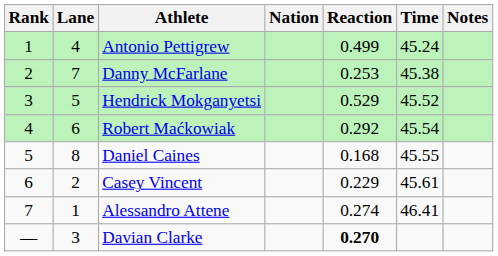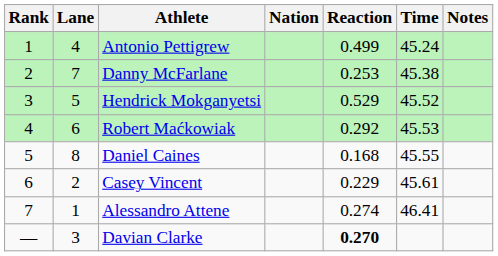 <table class="wikitable sortable" style="text-align:center">
 <tr>
 <th>Rank</th>
 <th>Lane</th>
 <th>Athlete</th>
 <th>Nation</th>
 <th>Reaction</th>
 <th>Time</th>
 <th>Notes</th>
 </tr>
 <tr bgcolor = "bbf3bb">
 <td align="center">1</td>
 <td align="center">4</td>
 <td align="left"><a href='#'>Antonio Pettigrew</a></td>
 <td align="left"></td>
 <td align="center">0.499</td>
 <td align="center">45.24</td>
 <td></td>
 </tr>
 <tr bgcolor = "bbf3bb">
 <td align="center">2</td>
 <td align="center">7</td>
 <td align="left"><a href='#'>Danny McFarlane</a></td>
 <td align="left"></td>
 <td align="center">0.253</td>
 <td align="center">45.38</td>
 <td></td>
 </tr>
 <tr bgcolor = "bbf3bb">
 <td align="center">3</td>
 <td align="center">5</td>
 <td align="left"><a href='#'>Hendrick Mokganyetsi</a></td>
 <td align="left"></td>
 <td align="center">0.529</td>
 <td align="center">45.52</td>
 <td></td>
 </tr>
 <tr bgcolor = "bbf3bb">
 <td align="center">4</td>
 <td align="center">6</td>
 <td align="left"><a href='#'>Robert Maćkowiak</a></td>
 <td align="left"></td>
 <td align="center">0.292</td>
-<td align="center">45.54</td>
+<td align="center">45.53</td>
 <td></td>
 </tr>
 <tr>
 <td align="center">5</td>
 <td align="center">8</td>
 <td align="left"><a href='#'>Daniel Caines</a></td>
 <td align="left"></td>
 <td align="center">0.168</td>
 <td align="center">45.55</td>
 <td align="center"></td>
 </tr>
 <tr>
 <td align="center">6</td>
 <td align="center">2</td>
 <td align="left"><a href='#'>Casey Vincent</a></td>
 <td align="left"></td>
 <td align="center">0.229</td>
 <td align="center">45.61</td>
 <td align="center"></td>
 </tr>
 <tr>
 <td align="center">7</td>
 <td align="center">1</td>
 <td align="left"><a href='#'>Alessandro Attene</a></td>
 <td align="left"></td>
 <td align="center">0.274</td>
 <td align="center">46.41</td>
 <td align="center"></td>
 </tr>
 <tr>
 <td data-sort-value=8>—</td>
 <td align="center">3</td>
 <td align="left"><a href='#'>Davian Clarke</a></td>
 <td align="left"></td>
 <td align="center"><strong>0.270</strong></td>
 <td align="center"></td>
 <td align="center"></td>
 </tr>
 </table>
